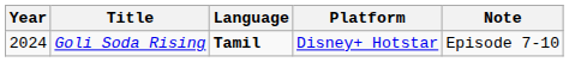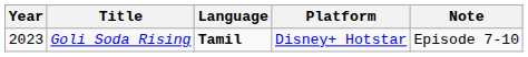 <table class="wikitable sortable">
 <tr>
 <th>Year</th>
 <th>Title</th>
 <th>Language</th>
 <th>Platform</th>
 <th>Note</th>
 </tr>
 <tr>
-<td>2024</td>
+<td>2023</td>
 <td><em><a href='#'>Goli Soda Rising</a></em></td>
 <td><strong>Tamil</strong></td>
 <td><a href='#'>Disney+ Hotstar</a></td>
 <td>Episode 7-10</td>
 </tr>
 </table>
